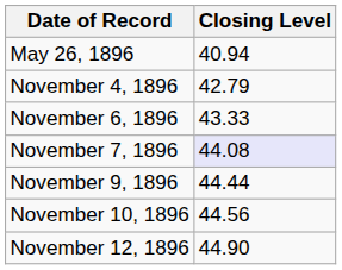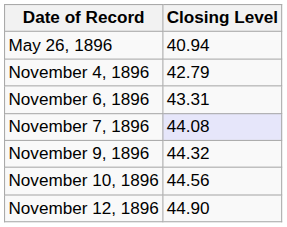 <table class="wikitable">
 <tr>
 <th>Date of Record</th>
 <th>Closing Level</th>
 </tr>
 <tr>
 <td>May 26, 1896</td>
 <td>40.94</td>
 </tr>
 <tr>
 <td>November 4, 1896</td>
 <td>42.79</td>
 </tr>
 <tr>
 <td>November 6, 1896</td>
-<td>43.33</td>
+<td>43.31</td>
 </tr>
 <tr>
 <td>November 7, 1896</td>
 <td style="background: lavender;">44.08</td>
 </tr>
 <tr>
 <td>November 9, 1896</td>
-<td>44.44</td>
+<td>44.32</td>
 </tr>
 <tr>
 <td>November 10, 1896</td>
 <td>44.56</td>
 </tr>
 <tr>
 <td>November 12, 1896</td>
 <td>44.90</td>
 </tr>
 </table>
